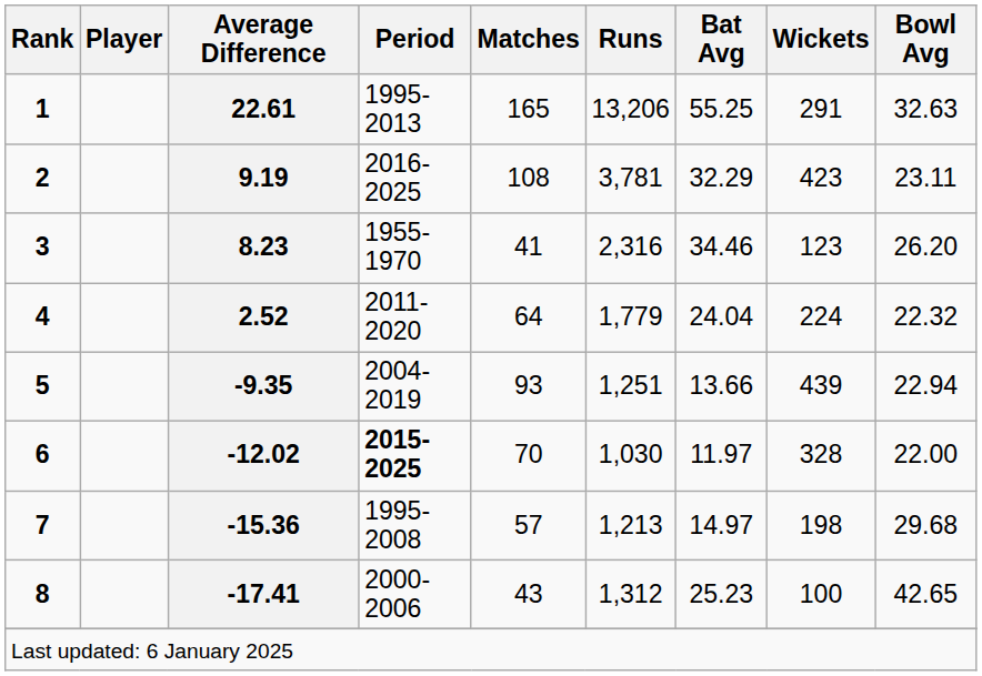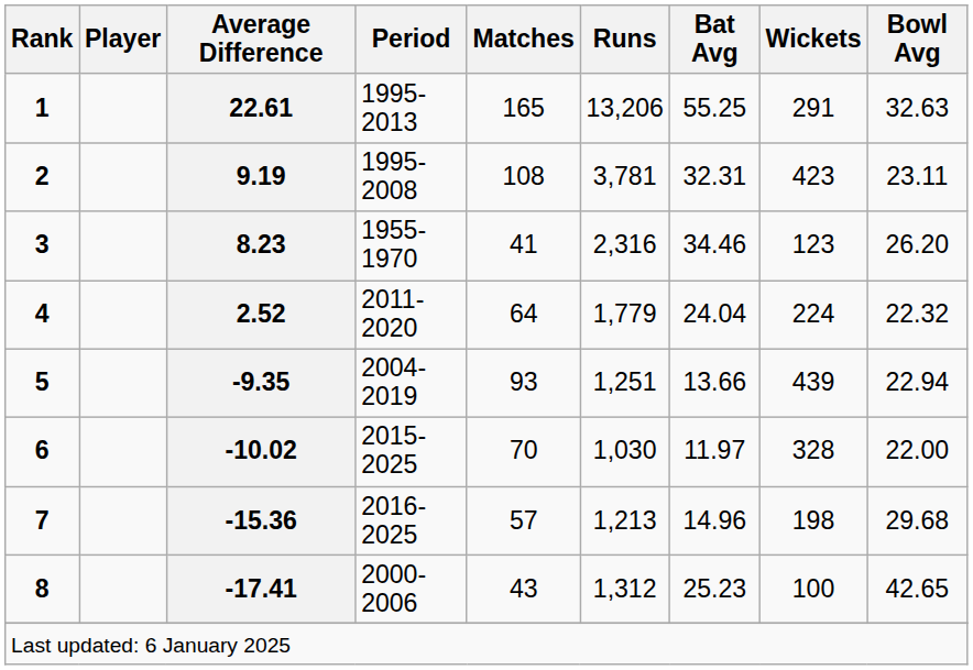 <table class="wikitable plainrowheaders sortable">
 <tr>
 <th scope=col>Rank</th>
 <th scope=col>Player</th>
 <th scope=col>Average Difference</th>
 <th scope=col>Period</th>
 <th scope=col>Matches</th>
 <th scope=col>Runs</th>
 <th scope=col>Bat Avg</th>
 <th scope=col>Wickets</th>
 <th scope=col>Bowl Avg</th>
 </tr>
 <tr>
 <td align=center><strong>1</strong></td>
 <td></td>
 <th scope=row style=text-align:center;>22.61</th>
 <td>1995-2013</td>
 <td align=center>165</td>
 <td align=center>13,206</td>
 <td align="center">55.25</td>
 <td align=center>291</td>
 <td align=center>32.63</td>
 </tr>
 <tr>
 <td align=center><strong>2</strong></td>
 <td></td>
 <th scope=row style=text-align:center;>9.19</th>
-<td>2016-2025</td>
+<td>1995-2008</td>
 <td align=center>108</td>
 <td align=center>3,781</td>
-<td align="center">32.29</td>
+<td align="center">32.31</td>
 <td align=center>423</td>
 <td align=center>23.11</td>
 </tr>
 <tr>
 <td align=center><strong>3</strong></td>
 <td></td>
 <th scope=row style=text-align:center;>8.23</th>
 <td>1955-1970</td>
 <td align=center>41</td>
 <td align=center>2,316</td>
 <td align="center">34.46</td>
 <td align=center>123</td>
 <td align=center>26.20</td>
 </tr>
 <tr>
 <td align=center><strong>4</strong></td>
 <td></td>
 <th scope=row style=text-align:center;>2.52</th>
 <td>2011-2020</td>
 <td align=center>64</td>
 <td align=center>1,779</td>
 <td align="center">24.04</td>
 <td align=center>224</td>
 <td align=center>22.32</td>
 </tr>
 <tr>
 <td align=center><strong>5</strong></td>
 <td></td>
 <th scope=row style=text-align:center;>-9.35</th>
 <td>2004-2019</td>
 <td align=center>93</td>
 <td align=center>1,251</td>
 <td align="center">13.66</td>
 <td align=center>439</td>
 <td align=center>22.94</td>
 </tr>
 <tr>
 <td align=center><strong>6</strong></td>
 <td></td>
-<th scope=row style=text-align:center;>-12.02</th>
-<td><strong>2015-2025</strong></td>
+<th scope=row style=text-align:center;>-10.02</th>
+<td>2015-2025</td>
 <td align=center>70</td>
 <td align=center>1,030</td>
 <td align="center">11.97</td>
 <td align=center>328</td>
 <td align=center>22.00</td>
 </tr>
 <tr>
 <td align=center><strong>7</strong></td>
 <td></td>
 <th scope=row style=text-align:center;>-15.36</th>
-<td>1995-2008</td>
+<td>2016-2025</td>
 <td align=center>57</td>
 <td align=center>1,213</td>
-<td align="center">14.97</td>
+<td align="center">14.96</td>
 <td align=center>198</td>
 <td align=center>29.68</td>
 </tr>
 <tr>
 <td align=center><strong>8</strong></td>
 <td></td>
 <th scope=row style=text-align:center;>-17.41</th>
 <td>2000-2006</td>
 <td align=center>43</td>
 <td align=center>1,312</td>
 <td align="center">25.23</td>
 <td align=center>100</td>
 <td align=center>42.65</td>
 </tr>
 <tr>
 </tr>
 <tr class=sortbottom>
 <td colspan=9><small>Last updated: 6 January 2025</small></td>
 </tr>
 </table>
